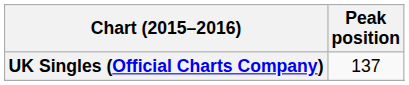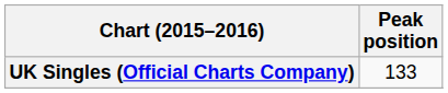 <table class="wikitable plainrowheaders sortable" style="text-align:center;">
 <tr>
 <th scope="col">Chart (2015–2016)</th>
 <th scope="col">Peak<br>position</th>
 </tr>
 <tr>
 <th scope="row">UK Singles (<a href='#'>Official Charts Company</a>)</th>
-<td style="text-align:center;">137</td>
+<td style="text-align:center;">133</td>
 </tr>
 <tr>
 </tr>
 <tr>
 </tr>
 <tr>
 </tr>
 <tr>
 </tr>
 </table>
